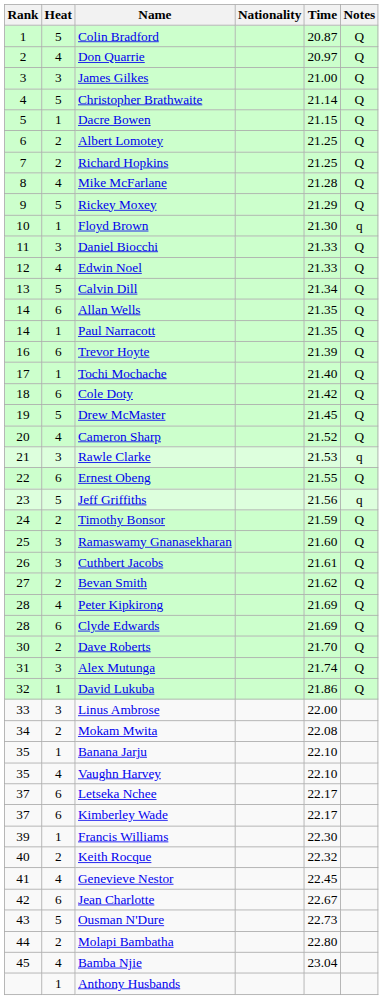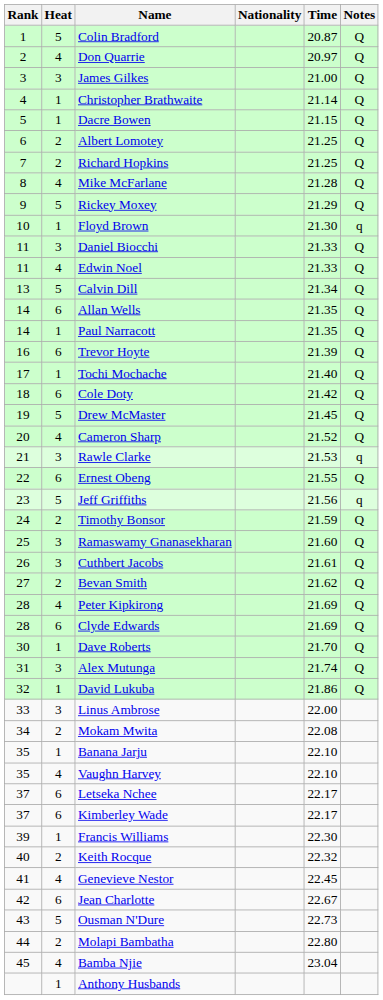 <table class="wikitable sortable" style="text-align:center">
 <tr>
 <th>Rank</th>
 <th>Heat</th>
 <th>Name</th>
 <th>Nationality</th>
 <th>Time</th>
 <th>Notes</th>
 </tr>
 <tr bgcolor=ccffcc>
 <td>1</td>
 <td>5</td>
 <td align=left><a href='#'>Colin Bradford</a></td>
 <td align=left></td>
 <td>20.87</td>
 <td>Q</td>
 </tr>
 <tr bgcolor=ccffcc>
 <td>2</td>
 <td>4</td>
 <td align=left><a href='#'>Don Quarrie</a></td>
 <td align=left></td>
 <td>20.97</td>
 <td>Q</td>
 </tr>
 <tr bgcolor=ccffcc>
 <td>3</td>
 <td>3</td>
 <td align=left><a href='#'>James Gilkes</a></td>
 <td align=left></td>
 <td>21.00</td>
 <td>Q</td>
 </tr>
 <tr bgcolor=ccffcc>
 <td>4</td>
-<td>5</td>
+<td>1</td>
 <td align=left><a href='#'>Christopher Brathwaite</a></td>
 <td align=left></td>
 <td>21.14</td>
 <td>Q</td>
 </tr>
 <tr bgcolor=ccffcc>
 <td>5</td>
 <td>1</td>
 <td align=left><a href='#'>Dacre Bowen</a></td>
 <td align=left></td>
 <td>21.15</td>
 <td>Q</td>
 </tr>
 <tr bgcolor=ccffcc>
 <td>6</td>
 <td>2</td>
 <td align=left><a href='#'>Albert Lomotey</a></td>
 <td align=left></td>
 <td>21.25</td>
 <td>Q</td>
 </tr>
 <tr bgcolor=ccffcc>
 <td>7</td>
 <td>2</td>
 <td align=left><a href='#'>Richard Hopkins</a></td>
 <td align=left></td>
 <td>21.25</td>
 <td>Q</td>
 </tr>
 <tr bgcolor=ccffcc>
 <td>8</td>
 <td>4</td>
 <td align=left><a href='#'>Mike McFarlane</a></td>
 <td align=left></td>
 <td>21.28</td>
 <td>Q</td>
 </tr>
 <tr bgcolor=ccffcc>
 <td>9</td>
 <td>5</td>
 <td align=left><a href='#'>Rickey Moxey</a></td>
 <td align=left></td>
 <td>21.29</td>
 <td>Q</td>
 </tr>
 <tr bgcolor=ccffcc>
 <td>10</td>
 <td>1</td>
 <td align=left><a href='#'>Floyd Brown</a></td>
 <td align=left></td>
 <td>21.30</td>
 <td>q</td>
 </tr>
 <tr bgcolor=ccffcc>
 <td>11</td>
 <td>3</td>
 <td align=left><a href='#'>Daniel Biocchi</a></td>
 <td align=left></td>
 <td>21.33</td>
 <td>Q</td>
 </tr>
 <tr bgcolor=ccffcc>
-<td>12</td>
+<td>11</td>
 <td>4</td>
 <td align=left><a href='#'>Edwin Noel</a></td>
 <td align=left></td>
 <td>21.33</td>
 <td>Q</td>
 </tr>
 <tr bgcolor=ccffcc>
 <td>13</td>
 <td>5</td>
 <td align=left><a href='#'>Calvin Dill</a></td>
 <td align=left></td>
 <td>21.34</td>
 <td>Q</td>
 </tr>
 <tr bgcolor=ccffcc>
 <td>14</td>
 <td>6</td>
 <td align=left><a href='#'>Allan Wells</a></td>
 <td align=left></td>
 <td>21.35</td>
 <td>Q</td>
 </tr>
 <tr bgcolor=ccffcc>
 <td>14</td>
 <td>1</td>
 <td align=left><a href='#'>Paul Narracott</a></td>
 <td align=left></td>
 <td>21.35</td>
 <td>Q</td>
 </tr>
 <tr bgcolor=ccffcc>
 <td>16</td>
 <td>6</td>
 <td align=left><a href='#'>Trevor Hoyte</a></td>
 <td align=left></td>
 <td>21.39</td>
 <td>Q</td>
 </tr>
 <tr bgcolor=ccffcc>
 <td>17</td>
 <td>1</td>
 <td align=left><a href='#'>Tochi Mochache</a></td>
 <td align=left></td>
 <td>21.40</td>
 <td>Q</td>
 </tr>
 <tr bgcolor=ccffcc>
 <td>18</td>
 <td>6</td>
 <td align=left><a href='#'>Cole Doty</a></td>
 <td align=left></td>
 <td>21.42</td>
 <td>Q</td>
 </tr>
 <tr bgcolor=ccffcc>
 <td>19</td>
 <td>5</td>
 <td align=left><a href='#'>Drew McMaster</a></td>
 <td align=left></td>
 <td>21.45</td>
 <td>Q</td>
 </tr>
 <tr bgcolor=ccffcc>
 <td>20</td>
 <td>4</td>
 <td align=left><a href='#'>Cameron Sharp</a></td>
 <td align=left></td>
 <td>21.52</td>
 <td>Q</td>
 </tr>
 <tr bgcolor=ddffdd>
 <td>21</td>
 <td>3</td>
 <td align=left><a href='#'>Rawle Clarke</a></td>
 <td align=left></td>
 <td>21.53</td>
 <td>q</td>
 </tr>
 <tr bgcolor=ccffcc>
 <td>22</td>
 <td>6</td>
 <td align=left><a href='#'>Ernest Obeng</a></td>
 <td align=left></td>
 <td>21.55</td>
 <td>Q</td>
 </tr>
 <tr bgcolor=ddffdd>
 <td>23</td>
 <td>5</td>
 <td align=left><a href='#'>Jeff Griffiths</a></td>
 <td align=left></td>
 <td>21.56</td>
 <td>q</td>
 </tr>
 <tr bgcolor=ccffcc>
 <td>24</td>
 <td>2</td>
 <td align=left><a href='#'>Timothy Bonsor</a></td>
 <td align=left></td>
 <td>21.59</td>
 <td>Q</td>
 </tr>
 <tr bgcolor=ccffcc>
 <td>25</td>
 <td>3</td>
 <td align=left><a href='#'>Ramaswamy Gnanasekharan</a></td>
 <td align=left></td>
 <td>21.60</td>
 <td>Q</td>
 </tr>
 <tr bgcolor=ccffcc>
 <td>26</td>
 <td>3</td>
 <td align=left><a href='#'>Cuthbert Jacobs</a></td>
 <td align=left></td>
 <td>21.61</td>
 <td>Q</td>
 </tr>
 <tr bgcolor=ccffcc>
 <td>27</td>
 <td>2</td>
 <td align=left><a href='#'>Bevan Smith</a></td>
 <td align=left></td>
 <td>21.62</td>
 <td>Q</td>
 </tr>
 <tr bgcolor=ccffcc>
 <td>28</td>
 <td>4</td>
 <td align=left><a href='#'>Peter Kipkirong</a></td>
 <td align=left></td>
 <td>21.69</td>
 <td>Q</td>
 </tr>
 <tr bgcolor=ccffcc>
 <td>28</td>
 <td>6</td>
 <td align=left><a href='#'>Clyde Edwards</a></td>
 <td align=left></td>
 <td>21.69</td>
 <td>Q</td>
 </tr>
 <tr bgcolor=ccffcc>
 <td>30</td>
-<td>2</td>
+<td>1</td>
 <td align=left><a href='#'>Dave Roberts</a></td>
 <td align=left></td>
 <td>21.70</td>
 <td>Q</td>
 </tr>
 <tr bgcolor=ccffcc>
 <td>31</td>
 <td>3</td>
 <td align=left><a href='#'>Alex Mutunga</a></td>
 <td align=left></td>
 <td>21.74</td>
 <td>Q</td>
 </tr>
 <tr bgcolor=ccffcc>
 <td>32</td>
 <td>1</td>
 <td align=left><a href='#'>David Lukuba</a></td>
 <td align=left></td>
 <td>21.86</td>
 <td>Q</td>
 </tr>
 <tr>
 <td>33</td>
 <td>3</td>
 <td align=left><a href='#'>Linus Ambrose</a></td>
 <td align=left></td>
 <td>22.00</td>
 <td></td>
 </tr>
 <tr>
 <td>34</td>
 <td>2</td>
 <td align=left><a href='#'>Mokam Mwita</a></td>
 <td align=left></td>
 <td>22.08</td>
 <td></td>
 </tr>
 <tr>
 <td>35</td>
 <td>1</td>
 <td align=left><a href='#'>Banana Jarju</a></td>
 <td align=left></td>
 <td>22.10</td>
 <td></td>
 </tr>
 <tr>
 <td>35</td>
 <td>4</td>
 <td align=left><a href='#'>Vaughn Harvey</a></td>
 <td align=left></td>
 <td>22.10</td>
 <td></td>
 </tr>
 <tr>
 <td>37</td>
 <td>6</td>
 <td align=left><a href='#'>Letseka Nchee</a></td>
 <td align=left></td>
 <td>22.17</td>
 <td></td>
 </tr>
 <tr>
 <td>37</td>
 <td>6</td>
 <td align=left><a href='#'>Kimberley Wade</a></td>
 <td align=left></td>
 <td>22.17</td>
 <td></td>
 </tr>
 <tr>
 <td>39</td>
 <td>1</td>
 <td align=left><a href='#'>Francis Williams</a></td>
 <td align=left></td>
 <td>22.30</td>
 <td></td>
 </tr>
 <tr>
 <td>40</td>
 <td>2</td>
 <td align=left><a href='#'>Keith Rocque</a></td>
 <td align=left></td>
 <td>22.32</td>
 <td></td>
 </tr>
 <tr>
 <td>41</td>
 <td>4</td>
 <td align=left><a href='#'>Genevieve Nestor</a></td>
 <td align=left></td>
 <td>22.45</td>
 <td></td>
 </tr>
 <tr>
 <td>42</td>
 <td>6</td>
 <td align=left><a href='#'>Jean Charlotte</a></td>
 <td align=left></td>
 <td>22.67</td>
 <td></td>
 </tr>
 <tr>
 <td>43</td>
 <td>5</td>
 <td align=left><a href='#'>Ousman N'Dure</a></td>
 <td align=left></td>
 <td>22.73</td>
 <td></td>
 </tr>
 <tr>
 <td>44</td>
 <td>2</td>
 <td align=left><a href='#'>Molapi Bambatha</a></td>
 <td align=left></td>
 <td>22.80</td>
 <td></td>
 </tr>
 <tr>
 <td>45</td>
 <td>4</td>
 <td align=left><a href='#'>Bamba Njie</a></td>
 <td align=left></td>
 <td>23.04</td>
 <td></td>
 </tr>
 <tr>
 <td></td>
 <td>1</td>
 <td align=left><a href='#'>Anthony Husbands</a></td>
 <td align=left></td>
 <td></td>
 <td></td>
 </tr>
 </table>
